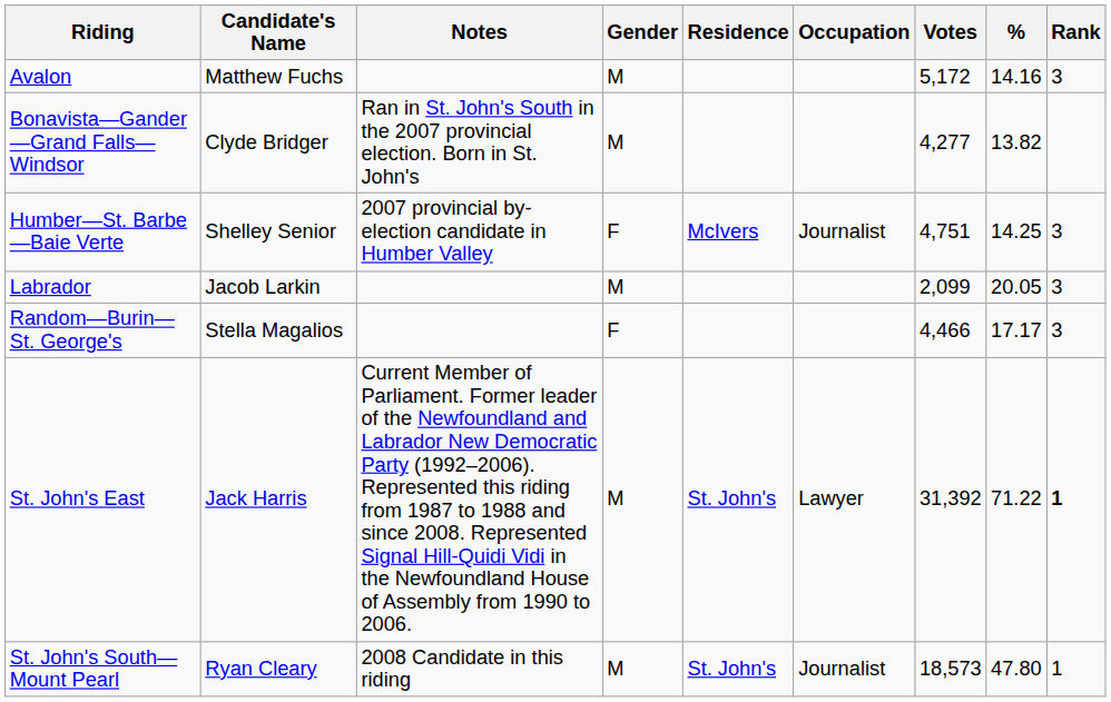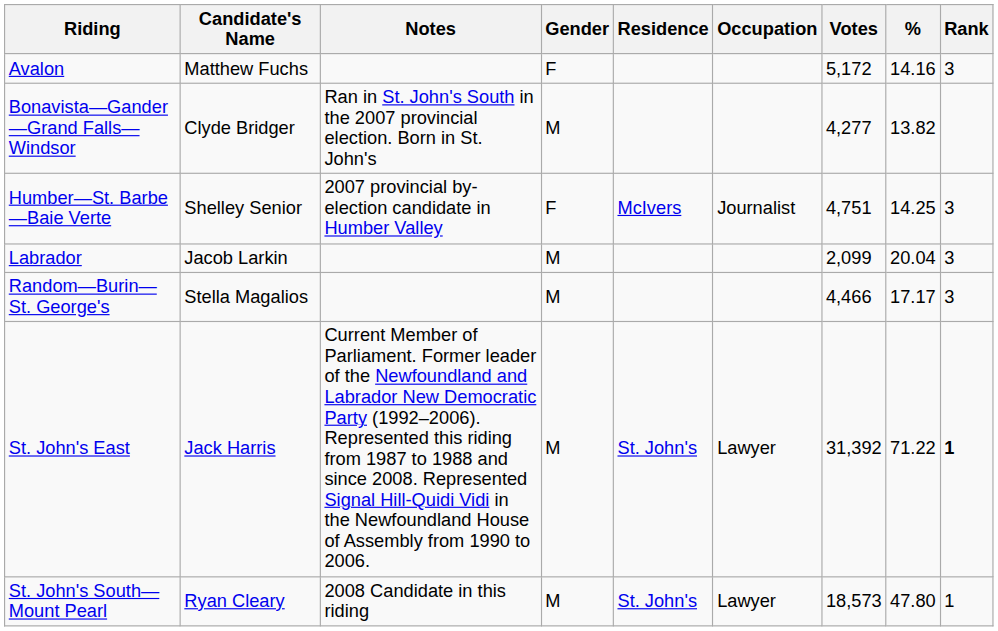 <table class="wikitable sortable">
 <tr>
 <th style="width:250px;">Riding<br></th>
 <th style="width:150px;">Candidate's Name</th>
 <th style="width:300px;">Notes</th>
 <th>Gender</th>
 <th>Residence</th>
 <th>Occupation</th>
 <th>Votes</th>
 <th>%</th>
 <th>Rank</th>
 </tr>
 <tr>
 <td><a href='#'>Avalon</a></td>
 <td>Matthew Fuchs</td>
 <td></td>
-<td>M</td>
+<td>F</td>
 <td></td>
 <td></td>
 <td>5,172</td>
 <td>14.16</td>
 <td>3</td>
 </tr>
 <tr>
 <td><a href='#'>Bonavista—Gander—Grand Falls—Windsor</a></td>
 <td>Clyde Bridger</td>
 <td>Ran in <a href='#'>St. John's South</a> in the 2007 provincial election. Born in St. John's</td>
 <td>M</td>
 <td></td>
 <td></td>
 <td>4,277</td>
 <td>13.82</td>
 <td></td>
 </tr>
 <tr>
 <td><a href='#'>Humber—St. Barbe—Baie Verte</a></td>
 <td>Shelley Senior</td>
 <td>2007 provincial by-election candidate in <a href='#'>Humber Valley</a></td>
 <td>F</td>
 <td><a href='#'>McIvers</a></td>
 <td>Journalist</td>
 <td>4,751</td>
 <td>14.25</td>
 <td>3</td>
 </tr>
 <tr>
 <td><a href='#'>Labrador</a></td>
 <td>Jacob Larkin</td>
 <td></td>
 <td>M</td>
 <td></td>
 <td></td>
 <td>2,099</td>
-<td>20.05</td>
+<td>20.04</td>
 <td>3</td>
 </tr>
 <tr>
 <td><a href='#'>Random—Burin—St. George's</a></td>
 <td>Stella Magalios</td>
 <td></td>
-<td>F</td>
+<td>M</td>
 <td></td>
 <td></td>
 <td>4,466</td>
 <td>17.17</td>
 <td>3</td>
 </tr>
 <tr>
 <td><a href='#'>St. John's East</a></td>
 <td><a href='#'>Jack Harris</a></td>
 <td>Current Member of Parliament. Former leader of the <a href='#'>Newfoundland and Labrador New Democratic Party</a> (1992–2006). Represented this riding from 1987 to 1988 and since 2008. Represented <a href='#'>Signal Hill-Quidi Vidi</a> in the Newfoundland House of Assembly from 1990 to 2006.</td>
 <td>M</td>
 <td><a href='#'>St. John's</a></td>
 <td>Lawyer</td>
 <td>31,392</td>
 <td>71.22</td>
 <td><strong>1</strong></td>
 </tr>
 <tr>
 <td><a href='#'>St. John's South—Mount Pearl</a></td>
 <td><a href='#'>Ryan Cleary</a></td>
 <td>2008 Candidate in this riding</td>
 <td>M</td>
 <td><a href='#'>St. John's</a></td>
-<td>Journalist</td>
+<td>Lawyer</td>
 <td>18,573</td>
 <td>47.80</td>
 <td>1</td>
 </tr>
 </table>
